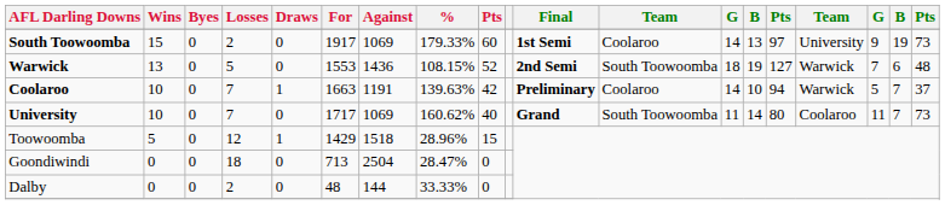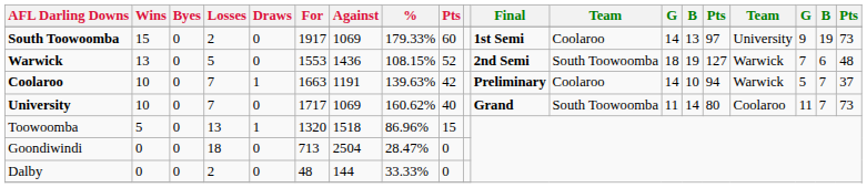 <table class="wikitable">
 <tr>
 <th style="color:crimson">AFL Darling Downs</th>
 <th style="color:crimson">Wins</th>
 <th style="color:crimson">Byes</th>
 <th style="color:crimson">Losses</th>
 <th style="color:crimson">Draws</th>
 <th style="color:crimson">For</th>
 <th style="color:crimson">Against</th>
 <th style="color:crimson">%</th>
 <th style="color:crimson">Pts</th>
 <th></th>
 <th style="color:green">Final</th>
 <th style="color:green">Team</th>
 <th style="color:green">G</th>
 <th style="color:green">B</th>
 <th style="color:green">Pts</th>
 <th style="color:green">Team</th>
 <th style="color:green">G</th>
 <th style="color:green">B</th>
 <th style="color:green">Pts</th>
 </tr>
 <tr>
 </tr>
 <tr>
 </tr>
 <tr>
 <td><strong>	South Toowoomba	</strong></td>
 <td>15</td>
 <td>0</td>
 <td>2</td>
 <td>0</td>
 <td>1917</td>
 <td>1069</td>
 <td>179.33%</td>
 <td>60</td>
 <td></td>
 <td><strong>1st Semi</strong></td>
 <td>Coolaroo</td>
 <td>14</td>
 <td>13</td>
 <td>97</td>
 <td>University</td>
 <td>9</td>
 <td>19</td>
 <td>73</td>
 </tr>
 <tr>
 <td><strong>	Warwick	</strong></td>
 <td>13</td>
 <td>0</td>
 <td>5</td>
 <td>0</td>
 <td>1553</td>
 <td>1436</td>
 <td>108.15%</td>
 <td>52</td>
 <td></td>
 <td><strong>2nd Semi</strong></td>
 <td>South Toowoomba</td>
 <td>18</td>
 <td>19</td>
 <td>127</td>
 <td>Warwick</td>
 <td>7</td>
 <td>6</td>
 <td>48</td>
 </tr>
 <tr>
 <td><strong>	Coolaroo	</strong></td>
 <td>10</td>
 <td>0</td>
 <td>7</td>
 <td>1</td>
 <td>1663</td>
 <td>1191</td>
 <td>139.63%</td>
 <td>42</td>
 <td></td>
 <td><strong>Preliminary</strong></td>
 <td>Coolaroo</td>
 <td>14</td>
 <td>10</td>
 <td>94</td>
 <td>Warwick</td>
 <td>5</td>
 <td>7</td>
 <td>37</td>
 </tr>
 <tr>
 <td><strong>	University	</strong></td>
 <td>10</td>
 <td>0</td>
 <td>7</td>
 <td>0</td>
 <td>1717</td>
 <td>1069</td>
 <td>160.62%</td>
 <td>40</td>
 <td></td>
 <td><strong>Grand</strong></td>
 <td>South Toowoomba</td>
 <td>11</td>
 <td>14</td>
 <td>80</td>
 <td>Coolaroo</td>
 <td>11</td>
 <td>7</td>
 <td>73</td>
 </tr>
 <tr>
 <td>Toowoomba</td>
 <td>5</td>
 <td>0</td>
-<td>12</td>
+<td>13</td>
 <td>1</td>
-<td>1429</td>
+<td>1320</td>
 <td>1518</td>
-<td>28.96%</td>
+<td>86.96%</td>
 <td>15</td>
 <td></td>
 </tr>
 <tr>
 <td>Goondiwindi</td>
 <td>0</td>
 <td>0</td>
 <td>18</td>
 <td>0</td>
 <td>713</td>
 <td>2504</td>
 <td>28.47%</td>
 <td>0</td>
 <td></td>
 </tr>
 <tr>
 <td>Dalby</td>
 <td>0</td>
 <td>0</td>
 <td>2</td>
 <td>0</td>
 <td>48</td>
 <td>144</td>
 <td>33.33%</td>
 <td>0</td>
 <td></td>
 </tr>
 <tr>
 </tr>
 </table>
